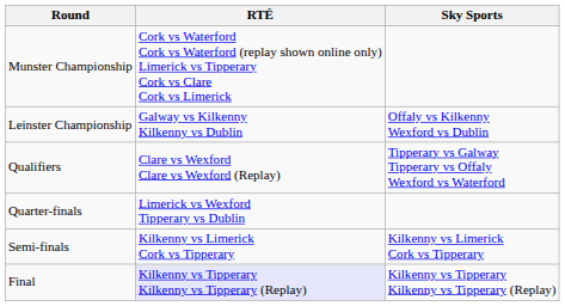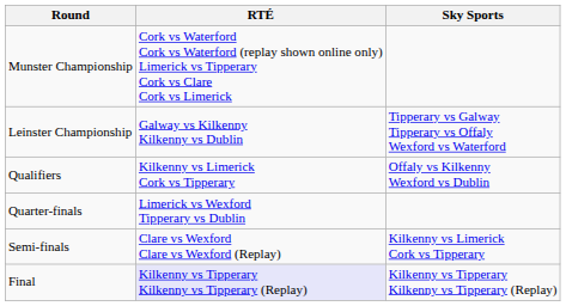 <table class="wikitable">
 <tr>
 <th>Round</th>
 <th>RTÉ</th>
 <th>Sky Sports</th>
 </tr>
 <tr>
 <td>Munster Championship</td>
 <td><a href='#'>Cork vs Waterford</a><br><a href='#'>Cork vs Waterford</a> (replay shown online only) <br> <a href='#'>Limerick vs Tipperary</a><br><a href='#'>Cork vs Clare</a><br><a href='#'>Cork vs Limerick</a></td>
 <td><br></td>
 </tr>
 <tr>
 <td>Leinster Championship</td>
 <td><a href='#'>Galway vs Kilkenny</a><br> <a href='#'>Kilkenny vs Dublin</a> <br></td>
-<td><a href='#'>Offaly vs Kilkenny</a> <br> <a href='#'>Wexford vs Dublin</a></td>
+<td><a href='#'>Tipperary vs Galway</a><br><a href='#'>Tipperary vs Offaly</a><br><a href='#'>Wexford vs Waterford</a></td>
 </tr>
 <tr>
 <td>Qualifiers</td>
-<td><a href='#'>Clare vs Wexford</a><br><a href='#'>Clare vs Wexford</a> (Replay)</td>
-<td><a href='#'>Tipperary vs Galway</a><br><a href='#'>Tipperary vs Offaly</a><br><a href='#'>Wexford vs Waterford</a></td>
+<td><a href='#'>Kilkenny vs Limerick</a><br><a href='#'>Cork vs Tipperary</a></td>
+<td><a href='#'>Offaly vs Kilkenny</a> <br> <a href='#'>Wexford vs Dublin</a></td>
 </tr>
 <tr>
 <td>Quarter-finals</td>
 <td><a href='#'>Limerick vs Wexford</a><br><a href='#'>Tipperary vs Dublin</a></td>
 <td></td>
 </tr>
 <tr>
 <td>Semi-finals</td>
-<td><a href='#'>Kilkenny vs Limerick</a><br><a href='#'>Cork vs Tipperary</a></td>
+<td><a href='#'>Clare vs Wexford</a><br><a href='#'>Clare vs Wexford</a> (Replay)</td>
 <td><a href='#'>Kilkenny vs Limerick</a><br><a href='#'>Cork vs Tipperary</a></td>
 </tr>
 <tr>
 <td>Final</td>
 <td style="background: lavender;"><a href='#'>Kilkenny vs Tipperary</a><br><a href='#'>Kilkenny vs Tipperary</a> (Replay)</td>
 <td><a href='#'>Kilkenny vs Tipperary</a><br><a href='#'>Kilkenny vs Tipperary</a> (Replay)</td>
 </tr>
 </table>
